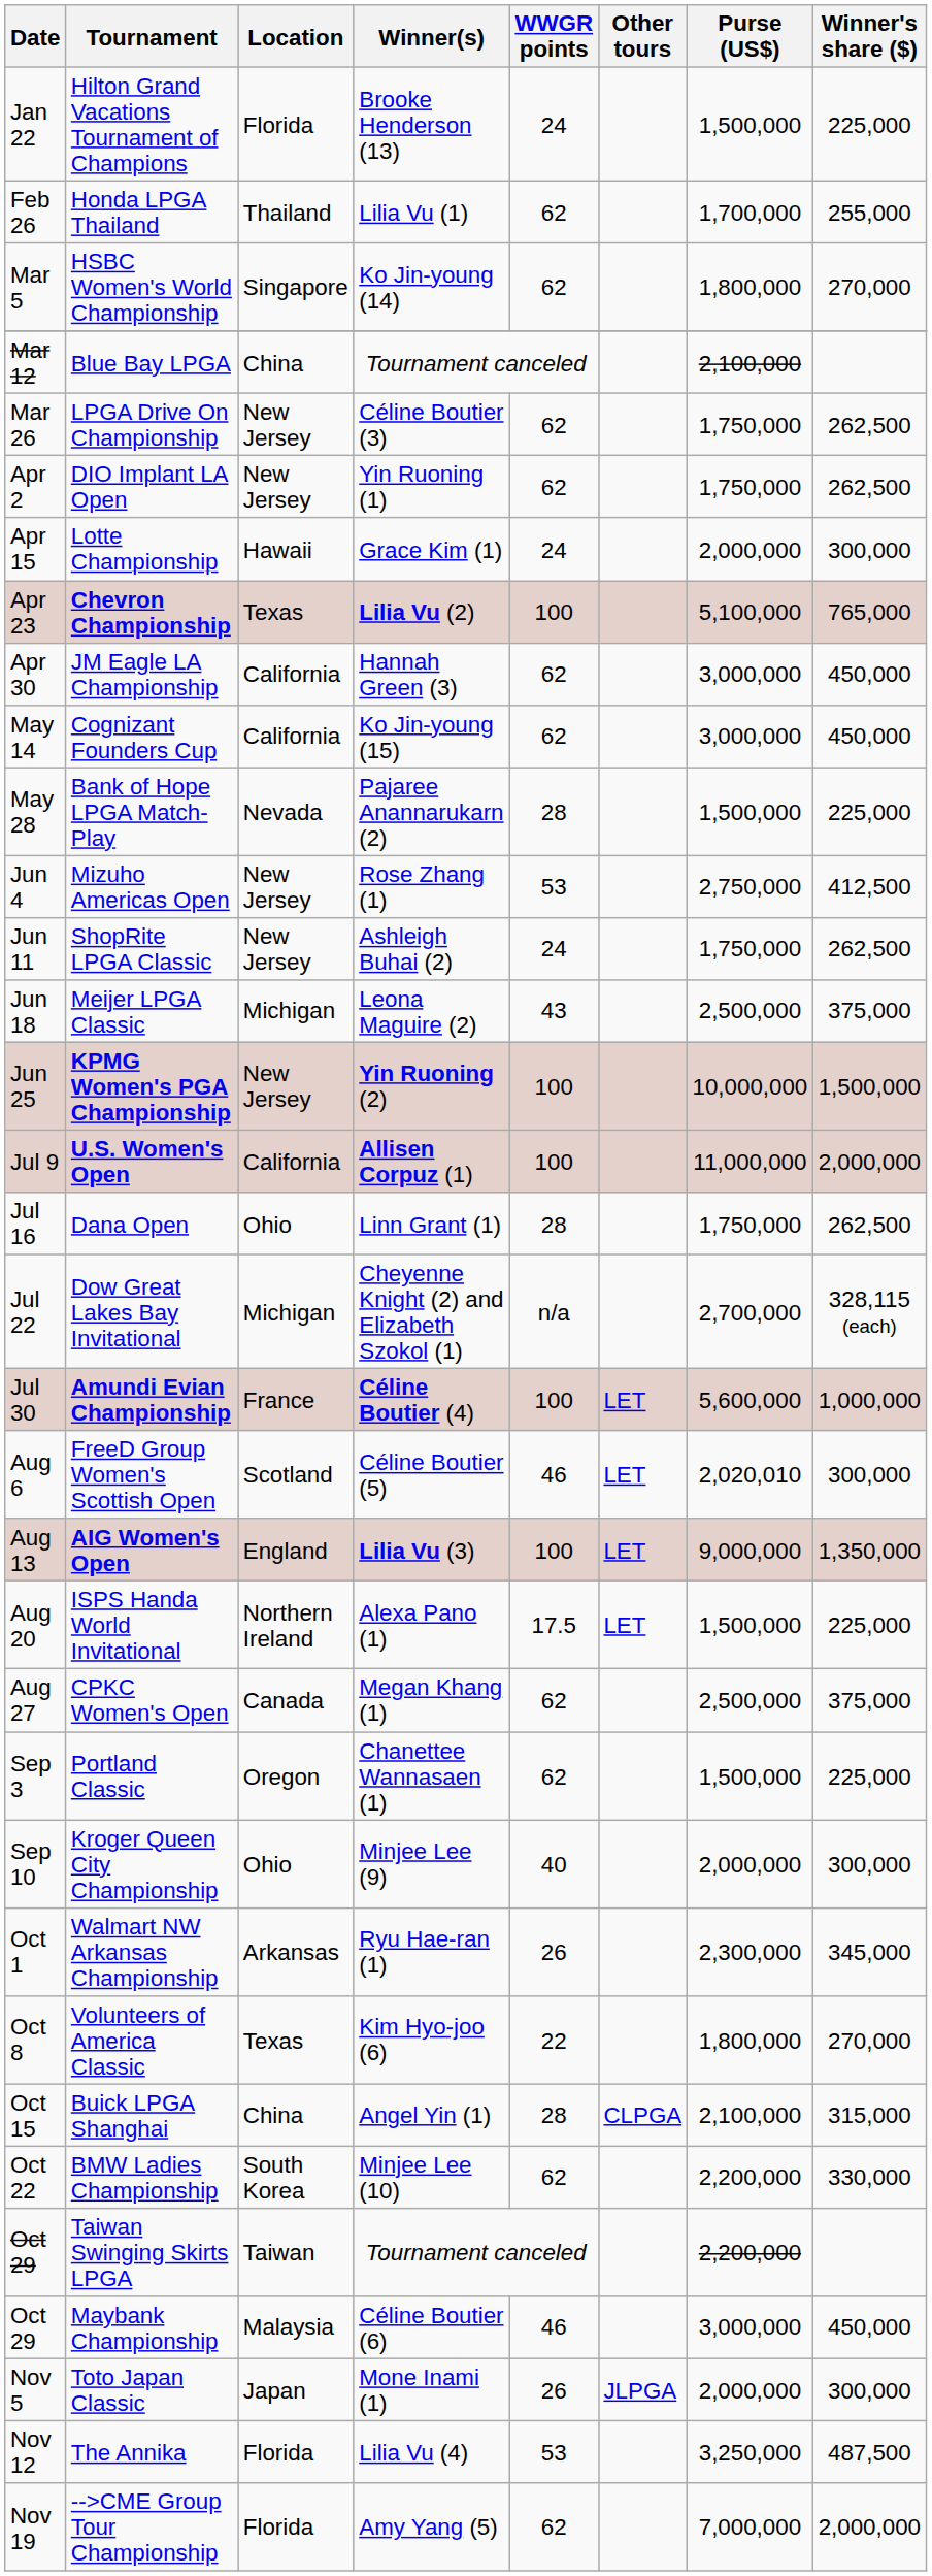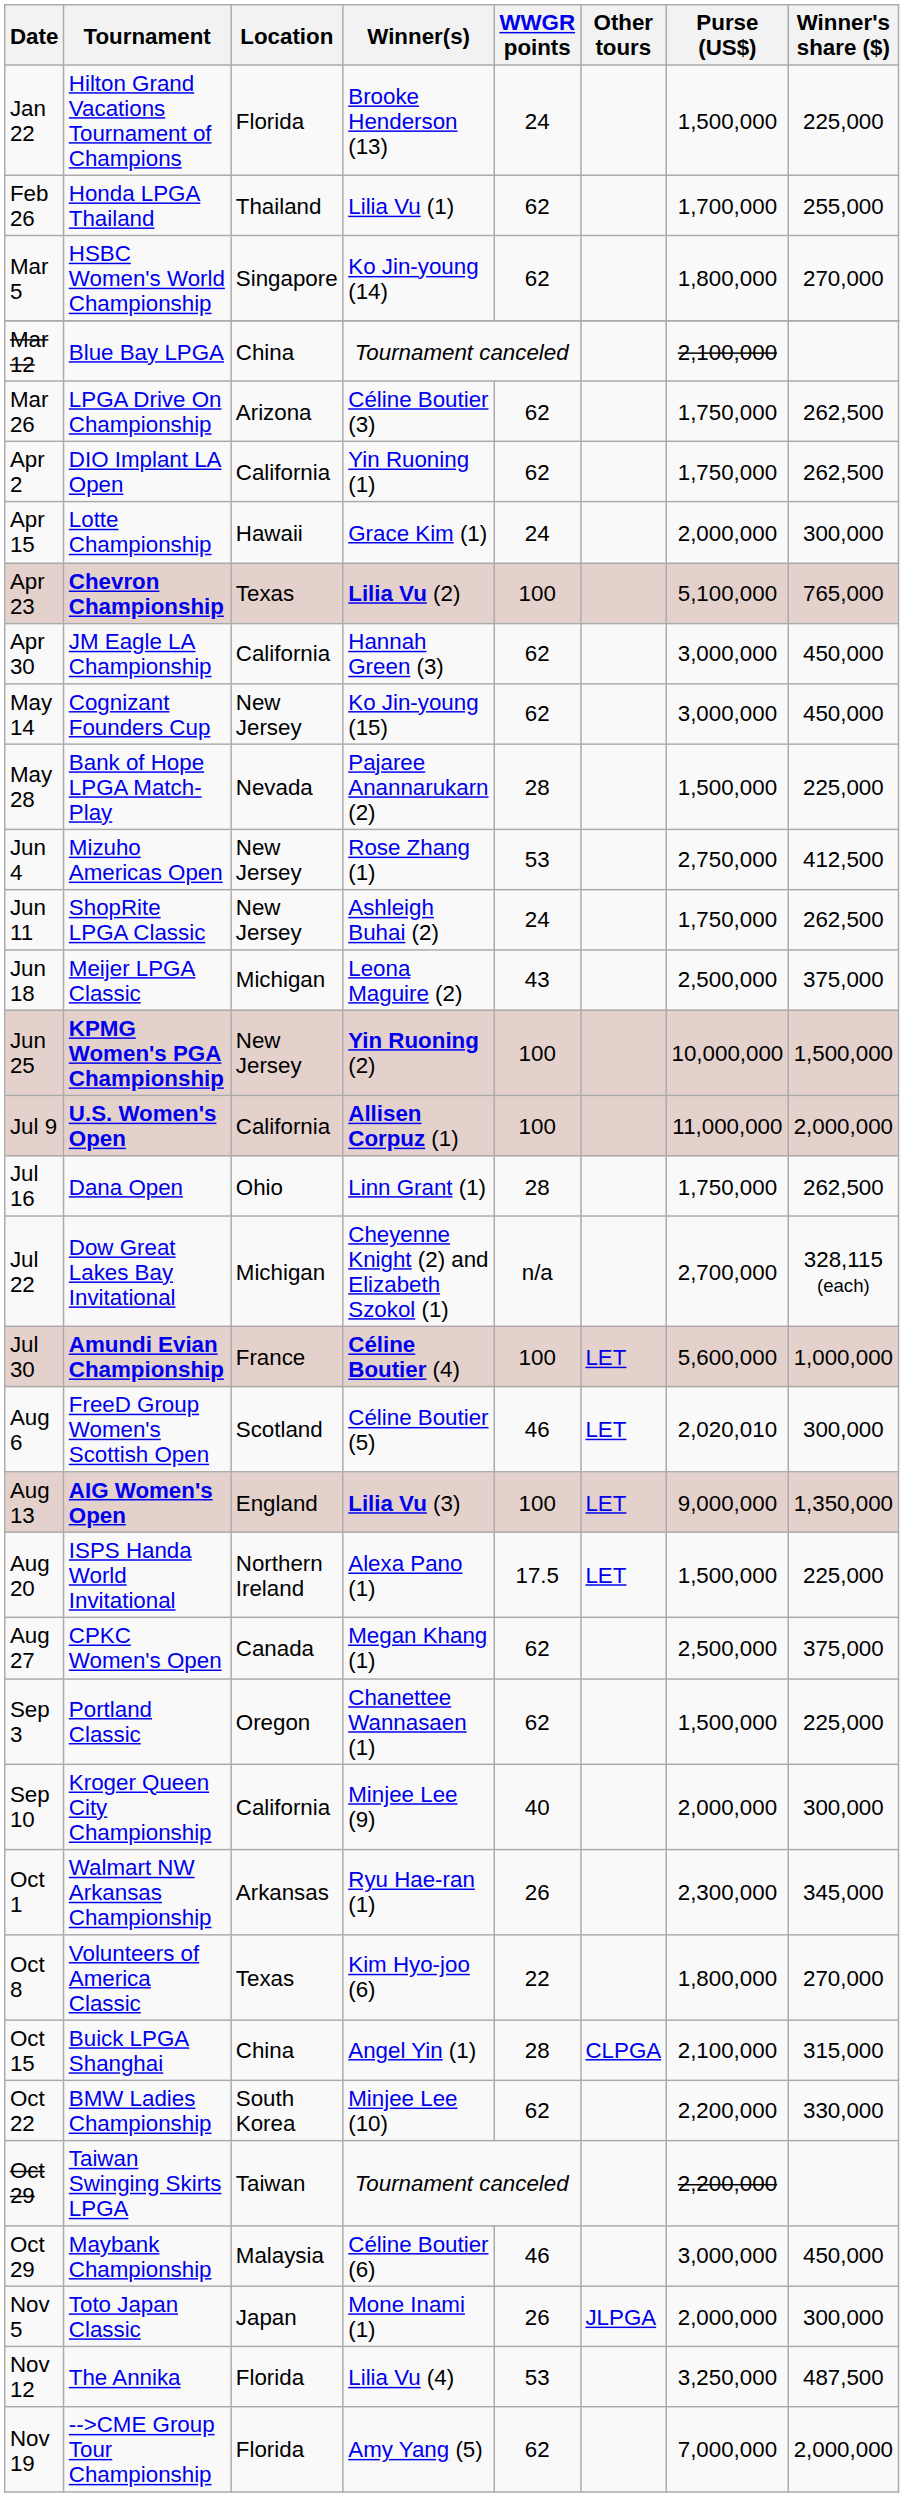 <table class="wikitable sortable" style="font-size:95%;">
 <tr>
 <th>Date</th>
 <th>Tournament</th>
 <th>Location</th>
 <th>Winner(s)</th>
 <th><a href='#'>WWGR</a><br>points</th>
 <th>Other<br>tours</th>
 <th>Purse<br>(US$)</th>
 <th>Winner's<br>share ($)</th>
 </tr>
 <tr>
 <td>Jan 22</td>
 <td><a href='#'>Hilton Grand Vacations Tournament of Champions</a></td>
 <td>Florida</td>
 <td> <a href='#'>Brooke Henderson</a> (13)</td>
 <td align=center>24</td>
 <td></td>
 <td align=center>1,500,000</td>
 <td align=center>225,000</td>
 </tr>
 <tr>
 <td>Feb 26</td>
 <td><a href='#'>Honda LPGA Thailand</a></td>
 <td>Thailand</td>
 <td> <a href='#'>Lilia Vu</a> (1)</td>
 <td align=center>62</td>
 <td></td>
 <td align=center>1,700,000</td>
 <td align=center>255,000</td>
 </tr>
 <tr>
 <td>Mar 5</td>
 <td><a href='#'>HSBC Women's World Championship</a></td>
 <td>Singapore</td>
 <td> <a href='#'>Ko Jin-young</a> (14)</td>
 <td align=center>62</td>
 <td></td>
 <td align=center>1,800,000</td>
 <td align=center>270,000</td>
 </tr>
 <tr>
 </tr>
 <tr>
 <td><s>Mar 12</s></td>
 <td><a href='#'>Blue Bay LPGA</a></td>
 <td>China</td>
 <td colspan=2 align=center><em>Tournament canceled</em></td>
 <td></td>
 <td align=center><s>2,100,000</s></td>
 <td align=center></td>
 </tr>
 <tr>
 <td>Mar 26</td>
 <td><a href='#'>LPGA Drive On Championship</a></td>
-<td>New Jersey</td>
+<td>Arizona</td>
 <td> <a href='#'>Céline Boutier</a> (3)</td>
 <td align=center>62</td>
 <td></td>
 <td align=center>1,750,000</td>
 <td align=center>262,500</td>
 </tr>
 <tr>
 <td>Apr 2</td>
 <td><a href='#'>DIO Implant LA Open</a></td>
-<td>New Jersey</td>
+<td>California</td>
 <td> <a href='#'>Yin Ruoning</a> (1)</td>
 <td align=center>62</td>
 <td></td>
 <td align=center>1,750,000</td>
 <td align=center>262,500</td>
 </tr>
 <tr>
 <td>Apr 15</td>
 <td><a href='#'>Lotte Championship</a></td>
 <td>Hawaii</td>
 <td> <a href='#'>Grace Kim</a> (1)</td>
 <td align=center>24</td>
 <td></td>
 <td align=center>2,000,000</td>
 <td align=center>300,000</td>
 </tr>
 <tr style="background:#e5d1cb;">
 <td>Apr 23</td>
 <td><strong><a href='#'>Chevron Championship</a></strong></td>
 <td>Texas</td>
 <td> <strong><a href='#'>Lilia Vu</a></strong> (2)</td>
 <td align=center>100</td>
 <td></td>
 <td align=center>5,100,000</td>
 <td align=center>765,000</td>
 </tr>
 <tr>
 <td>Apr 30</td>
 <td><a href='#'>JM Eagle LA Championship</a></td>
 <td>California</td>
 <td> <a href='#'>Hannah Green</a> (3)</td>
 <td align=center>62</td>
 <td></td>
 <td align=center>3,000,000</td>
 <td align=center>450,000</td>
 </tr>
 <tr>
 <td>May 14</td>
 <td><a href='#'>Cognizant Founders Cup</a></td>
-<td>California</td>
+<td>New Jersey</td>
 <td> <a href='#'>Ko Jin-young</a> (15)</td>
 <td align=center>62</td>
 <td></td>
 <td align=center>3,000,000</td>
 <td align=center>450,000</td>
 </tr>
 <tr>
 <td>May 28</td>
 <td><a href='#'>Bank of Hope LPGA Match-Play</a></td>
 <td>Nevada</td>
 <td> <a href='#'>Pajaree Anannarukarn</a> (2)</td>
 <td align=center>28</td>
 <td></td>
 <td align=center>1,500,000</td>
 <td align=center>225,000</td>
 </tr>
 <tr>
 <td>Jun 4</td>
 <td><a href='#'>Mizuho Americas Open</a></td>
 <td>New Jersey</td>
 <td> <a href='#'>Rose Zhang</a> (1)</td>
 <td align=center>53</td>
 <td></td>
 <td align=center>2,750,000</td>
 <td align=center>412,500</td>
 </tr>
 <tr>
 <td>Jun 11</td>
 <td><a href='#'>ShopRite LPGA Classic</a></td>
 <td>New Jersey</td>
 <td> <a href='#'>Ashleigh Buhai</a> (2)</td>
 <td align=center>24</td>
 <td></td>
 <td align=center>1,750,000</td>
 <td align=center>262,500</td>
 </tr>
 <tr>
 <td>Jun 18</td>
 <td><a href='#'>Meijer LPGA Classic</a></td>
 <td>Michigan</td>
 <td> <a href='#'>Leona Maguire</a> (2)</td>
 <td align=center>43</td>
 <td></td>
 <td align=center>2,500,000</td>
 <td align=center>375,000</td>
 </tr>
 <tr style="background:#e5d1cb;">
 <td>Jun 25</td>
 <td><strong><a href='#'>KPMG Women's PGA Championship</a></strong></td>
 <td>New Jersey</td>
 <td> <strong><a href='#'>Yin Ruoning</a></strong> (2)</td>
 <td align=center>100</td>
 <td></td>
 <td align=center>10,000,000</td>
 <td align=center>1,500,000</td>
 </tr>
 <tr style="background:#e5d1cb;">
 <td>Jul 9</td>
 <td><strong><a href='#'>U.S. Women's Open</a></strong></td>
 <td>California</td>
 <td> <strong><a href='#'>Allisen Corpuz</a></strong> (1)</td>
 <td align=center>100</td>
 <td></td>
 <td align=center>11,000,000</td>
 <td align=center>2,000,000</td>
 </tr>
 <tr>
 <td>Jul 16</td>
 <td><a href='#'>Dana Open</a></td>
 <td>Ohio</td>
 <td> <a href='#'>Linn Grant</a> (1)</td>
 <td align=center>28</td>
 <td></td>
 <td align=center>1,750,000</td>
 <td align=center>262,500</td>
 </tr>
 <tr>
 <td>Jul 22</td>
 <td><a href='#'>Dow Great Lakes Bay Invitational</a></td>
 <td>Michigan</td>
 <td> <a href='#'>Cheyenne Knight</a> (2) and<br>  <a href='#'>Elizabeth Szokol</a> (1)</td>
 <td align=center>n/a</td>
 <td></td>
 <td align=center>2,700,000</td>
 <td align=center>328,115<br><small>(each)</small></td>
 </tr>
 <tr style="background:#e5d1cb;">
 <td>Jul 30</td>
 <td><strong><a href='#'>Amundi Evian Championship</a></strong></td>
 <td>France</td>
 <td> <strong><a href='#'>Céline Boutier</a></strong> (4)</td>
 <td align=center>100</td>
 <td><a href='#'>LET</a></td>
 <td align=center>5,600,000</td>
 <td align=center>1,000,000</td>
 </tr>
 <tr>
 <td>Aug 6</td>
 <td><a href='#'>FreeD Group Women's Scottish Open</a></td>
 <td>Scotland</td>
 <td> <a href='#'>Céline Boutier</a> (5)</td>
 <td align=center>46</td>
 <td><a href='#'>LET</a></td>
 <td align=center>2,020,010</td>
 <td align=center>300,000</td>
 </tr>
 <tr style="background:#e5d1cb;">
 <td>Aug 13</td>
 <td><strong><a href='#'>AIG Women's Open</a></strong></td>
 <td>England</td>
 <td> <strong><a href='#'>Lilia Vu</a></strong> (3)</td>
 <td align=center>100</td>
 <td><a href='#'>LET</a></td>
 <td align=center>9,000,000</td>
 <td align=center>1,350,000</td>
 </tr>
 <tr>
 <td>Aug 20</td>
 <td><a href='#'>ISPS Handa World Invitational</a></td>
 <td>Northern Ireland</td>
 <td> <a href='#'>Alexa Pano</a> (1)</td>
 <td align=center>17.5</td>
 <td><a href='#'>LET</a></td>
 <td align=center>1,500,000</td>
 <td align=center>225,000</td>
 </tr>
 <tr>
 <td>Aug 27</td>
 <td><a href='#'>CPKC Women's Open</a></td>
 <td>Canada</td>
 <td> <a href='#'>Megan Khang</a> (1)</td>
 <td align=center>62</td>
 <td></td>
 <td align=center>2,500,000</td>
 <td align=center>375,000</td>
 </tr>
 <tr>
 <td>Sep 3</td>
 <td><a href='#'>Portland Classic</a></td>
 <td>Oregon</td>
 <td> <a href='#'>Chanettee Wannasaen</a> (1)</td>
 <td align=center>62</td>
 <td></td>
 <td align=center>1,500,000</td>
 <td align=center>225,000</td>
 </tr>
 <tr>
 <td>Sep 10</td>
 <td><a href='#'>Kroger Queen City Championship</a></td>
-<td>Ohio</td>
+<td>California</td>
 <td> <a href='#'>Minjee Lee</a> (9)</td>
 <td align=center>40</td>
 <td></td>
 <td align=center>2,000,000</td>
 <td align=center>300,000</td>
 </tr>
 <tr>
 <td>Oct 1</td>
 <td><a href='#'>Walmart NW Arkansas Championship</a></td>
 <td>Arkansas</td>
 <td> <a href='#'>Ryu Hae-ran</a> (1)</td>
 <td align=center>26</td>
 <td></td>
 <td align=center>2,300,000</td>
 <td align=center>345,000</td>
 </tr>
 <tr>
 <td>Oct 8</td>
 <td><a href='#'>Volunteers of America Classic</a></td>
 <td>Texas</td>
 <td> <a href='#'>Kim Hyo-joo</a> (6)</td>
 <td align=center>22</td>
 <td></td>
 <td align=center>1,800,000</td>
 <td align=center>270,000</td>
 </tr>
 <tr>
 <td>Oct 15</td>
 <td><a href='#'>Buick LPGA Shanghai</a></td>
 <td>China</td>
 <td> <a href='#'>Angel Yin</a> (1)</td>
 <td align=center>28</td>
 <td><a href='#'>CLPGA</a></td>
 <td align=center>2,100,000</td>
 <td align=center>315,000</td>
 </tr>
 <tr>
 <td>Oct 22</td>
 <td><a href='#'>BMW Ladies Championship</a></td>
 <td>South Korea</td>
 <td> <a href='#'>Minjee Lee</a> (10)</td>
 <td align=center>62</td>
 <td></td>
 <td align=center>2,200,000</td>
 <td align=center>330,000</td>
 </tr>
 <tr>
 <td><s>Oct 29</s></td>
 <td><a href='#'>Taiwan Swinging Skirts LPGA</a></td>
 <td>Taiwan</td>
 <td colspan=2 align=center><em>Tournament canceled</em></td>
 <td></td>
 <td align=center><s>2,200,000</s></td>
 <td align=center></td>
 </tr>
 <tr>
 <td>Oct 29</td>
 <td><a href='#'>Maybank Championship</a></td>
 <td>Malaysia</td>
 <td> <a href='#'>Céline Boutier</a> (6)</td>
 <td align=center>46</td>
 <td></td>
 <td align=center>3,000,000</td>
 <td align=center>450,000</td>
 </tr>
 <tr>
 <td>Nov 5</td>
 <td><a href='#'>Toto Japan Classic</a></td>
 <td>Japan</td>
 <td> <a href='#'>Mone Inami</a> (1)</td>
 <td align=center>26</td>
 <td><a href='#'>JLPGA</a></td>
 <td align=center>2,000,000</td>
 <td align=center>300,000</td>
 </tr>
 <tr>
 <td>Nov 12</td>
 <td><a href='#'>The Annika</a></td>
 <td>Florida</td>
 <td> <a href='#'>Lilia Vu</a> (4)</td>
 <td align=center>53</td>
 <td></td>
 <td align=center>3,250,000</td>
 <td align=center>487,500</td>
 </tr>
 <tr>
 <td>Nov 19</td>
 <td><a href='#'> -->CME Group Tour Championship</a></td>
 <td>Florida</td>
 <td> <a href='#'>Amy Yang</a> (5)</td>
 <td align=center>62</td>
 <td></td>
 <td align=center>7,000,000</td>
 <td align=center>2,000,000</td>
 </tr>
 </table>
